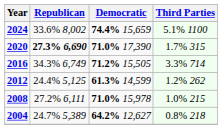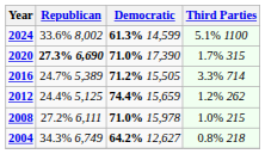 <table class="wikitable" style="float:right; font-size:95%;">
 <tr>
 <th>Year</th>
 <th><a href='#'>Republican</a></th>
 <th><a href='#'>Democratic</a></th>
 <th><a href='#'>Third Parties</a></th>
 </tr>
 <tr>
 <td style="text-align:center;" ><strong><a href='#'>2024</a></strong></td>
 <td style="text-align:center;" >33.6% <em>8,002</em></td>
-<td style="text-align:center;" ><strong>74.4%</strong>  <em>15,659</em></td>
+<td style="text-align:center;" ><strong>61.3%</strong>  <em>14,599</em></td>
 <td style="text-align:center; background:honeyDew;">5.1% <em>1100</em></td>
 </tr>
 <tr>
 <td style="text-align:center;" ><strong><a href='#'>2020</a></strong></td>
 <td style="text-align:center;" ><strong>27.3% <em>6,690</em></strong></td>
 <td style="text-align:center;" ><strong>71.0%</strong>  <em>17,390</em></td>
 <td style="text-align:center; background:honeyDew;">1.7% <em>315</em></td>
 </tr>
 <tr>
 <td style="text-align:center;" ><strong><a href='#'>2016</a></strong></td>
-<td style="text-align:center;" >34.3% <em>6,749</em></td>
+<td style="text-align:center;" >24.7% <em>5,389</em></td>
 <td style="text-align:center;" ><strong>71.2%</strong> <em>15,505</em></td>
 <td style="text-align:center; background:honeyDew;">3.3% <em>714</em></td>
 </tr>
 <tr>
 <td style="text-align:center;" ><strong><a href='#'>2012</a></strong></td>
 <td style="text-align:center;" >24.4% <em>5,125</em></td>
-<td style="text-align:center;" ><strong>61.3%</strong>  <em>14,599</em></td>
+<td style="text-align:center;" ><strong>74.4%</strong>  <em>15,659</em></td>
 <td style="text-align:center; background:honeyDew;">1.2% <em>262</em></td>
 </tr>
 <tr>
 <td style="text-align:center;" ><strong><a href='#'>2008</a></strong></td>
 <td style="text-align:center;" >27.2% <em>6,111</em></td>
 <td style="text-align:center;" ><strong>71.0%</strong>  <em>15,978</em></td>
 <td style="text-align:center; background:honeyDew;">1.0% <em>215</em></td>
 </tr>
 <tr>
 <td style="text-align:center;" ><strong><a href='#'>2004</a></strong></td>
-<td style="text-align:center;" >24.7% <em>5,389</em></td>
+<td style="text-align:center;" >34.3% <em>6,749</em></td>
 <td style="text-align:center;" ><strong>64.2%</strong>   <em>12,627</em></td>
 <td style="text-align:center; background:honeyDew;">0.8% <em>218</em></td>
 </tr>
 <tr>
 </tr>
 </table>
